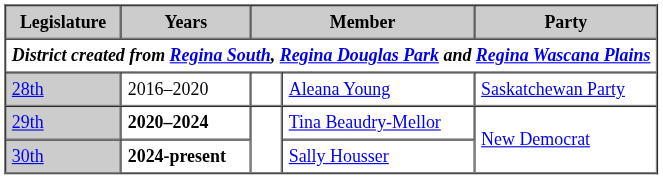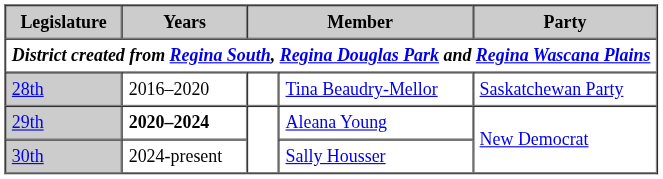 <table border=1 cellpadding=5 cellspacing=0>
 <tr bgcolor="CCCCCC">
 <th>Legislature</th>
 <th>Years</th>
 <th colspan="2">Member</th>
 <th>Party</th>
 </tr>
 <tr>
 <td colspan="5" align="center"><strong><em>District created from <a href='#'>Regina South</a>, <a href='#'>Regina Douglas Park</a> and <a href='#'>Regina Wascana Plains</a></em></strong></td>
 </tr>
 <tr>
 <td bgcolor="CCCCCC"><a href='#'>28th</a></td>
 <td>2016–2020</td>
 <td>   </td>
-<td><a href='#'>Aleana Young</a></td>
+<td><a href='#'>Tina Beaudry-Mellor</a></td>
 <td><a href='#'>Saskatchewan Party</a></td>
 </tr>
 <tr>
 <td bgcolor="CCCCCC"><a href='#'>29th</a></td>
 <td><strong>2020–2024</strong></td>
 <td rowspan="2" >   </td>
-<td><a href='#'>Tina Beaudry-Mellor</a></td>
+<td><a href='#'>Aleana Young</a></td>
 <td rowspan="2"><a href='#'>New Democrat</a></td>
 </tr>
 <tr>
 <td bgcolor="CCCCCC"><a href='#'>30th</a></td>
-<td><strong>2024-present</strong></td>
+<td>2024-present</td>
 <td><a href='#'>Sally Housser</a></td>
 </tr>
 </table>
